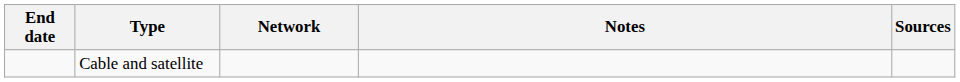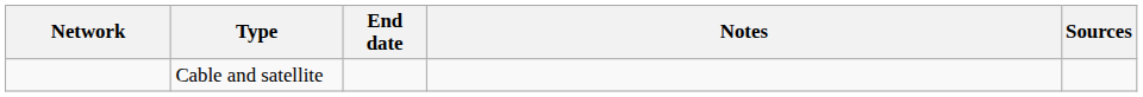 <table class="wikitable">
 <tr>
+<th style="text-align:center; width:125px">Network</th>
+<th style="text-align:center; width:130px">Type</th>
 <th style="text-align:center; width:60px">End date</th>
-<th style="text-align:center; width:130px">Type</th>
-<th style="text-align:center; width:125px">Network</th>
 <th style="text-align:center; width:500px">Notes</th>
 <th style="text-align:center; width:30px">Sources</th>
 </tr>
 <tr>
+<td><a href='#'></a></td>
+<td>Cable and satellite</td>
 <td></td>
-<td>Cable and satellite</td>
-<td><a href='#'></a></td>
 <td></td>
 <td></td>
 </tr>
 </table>
